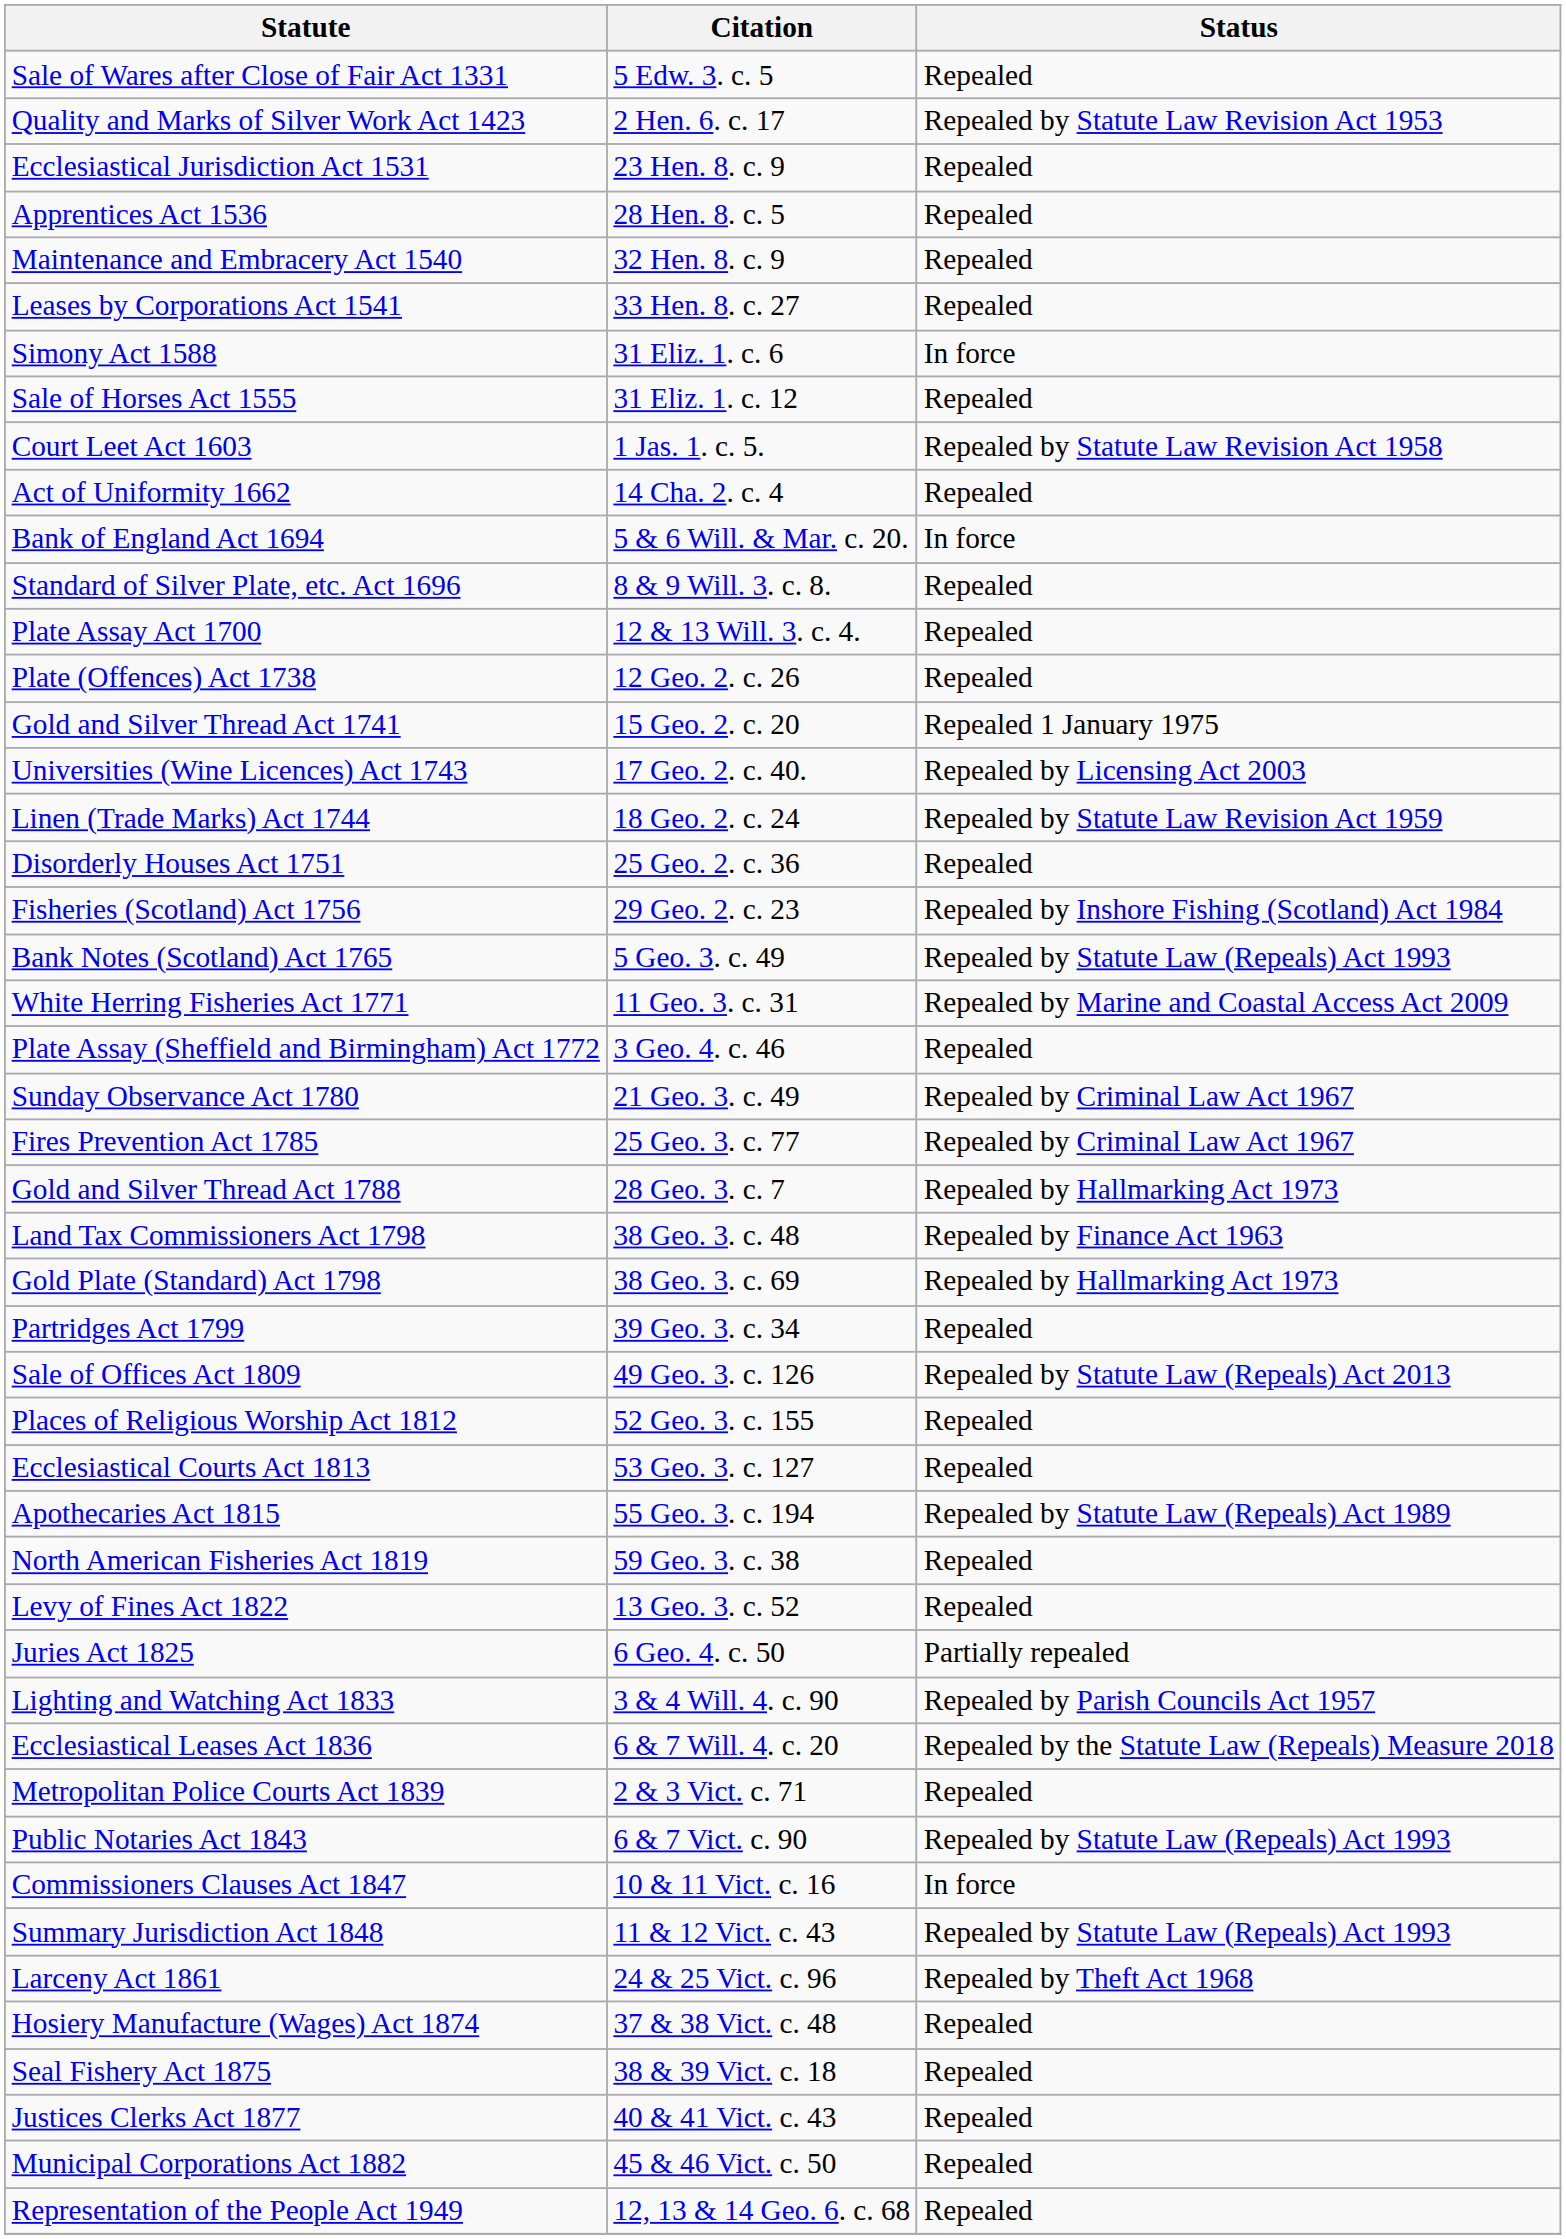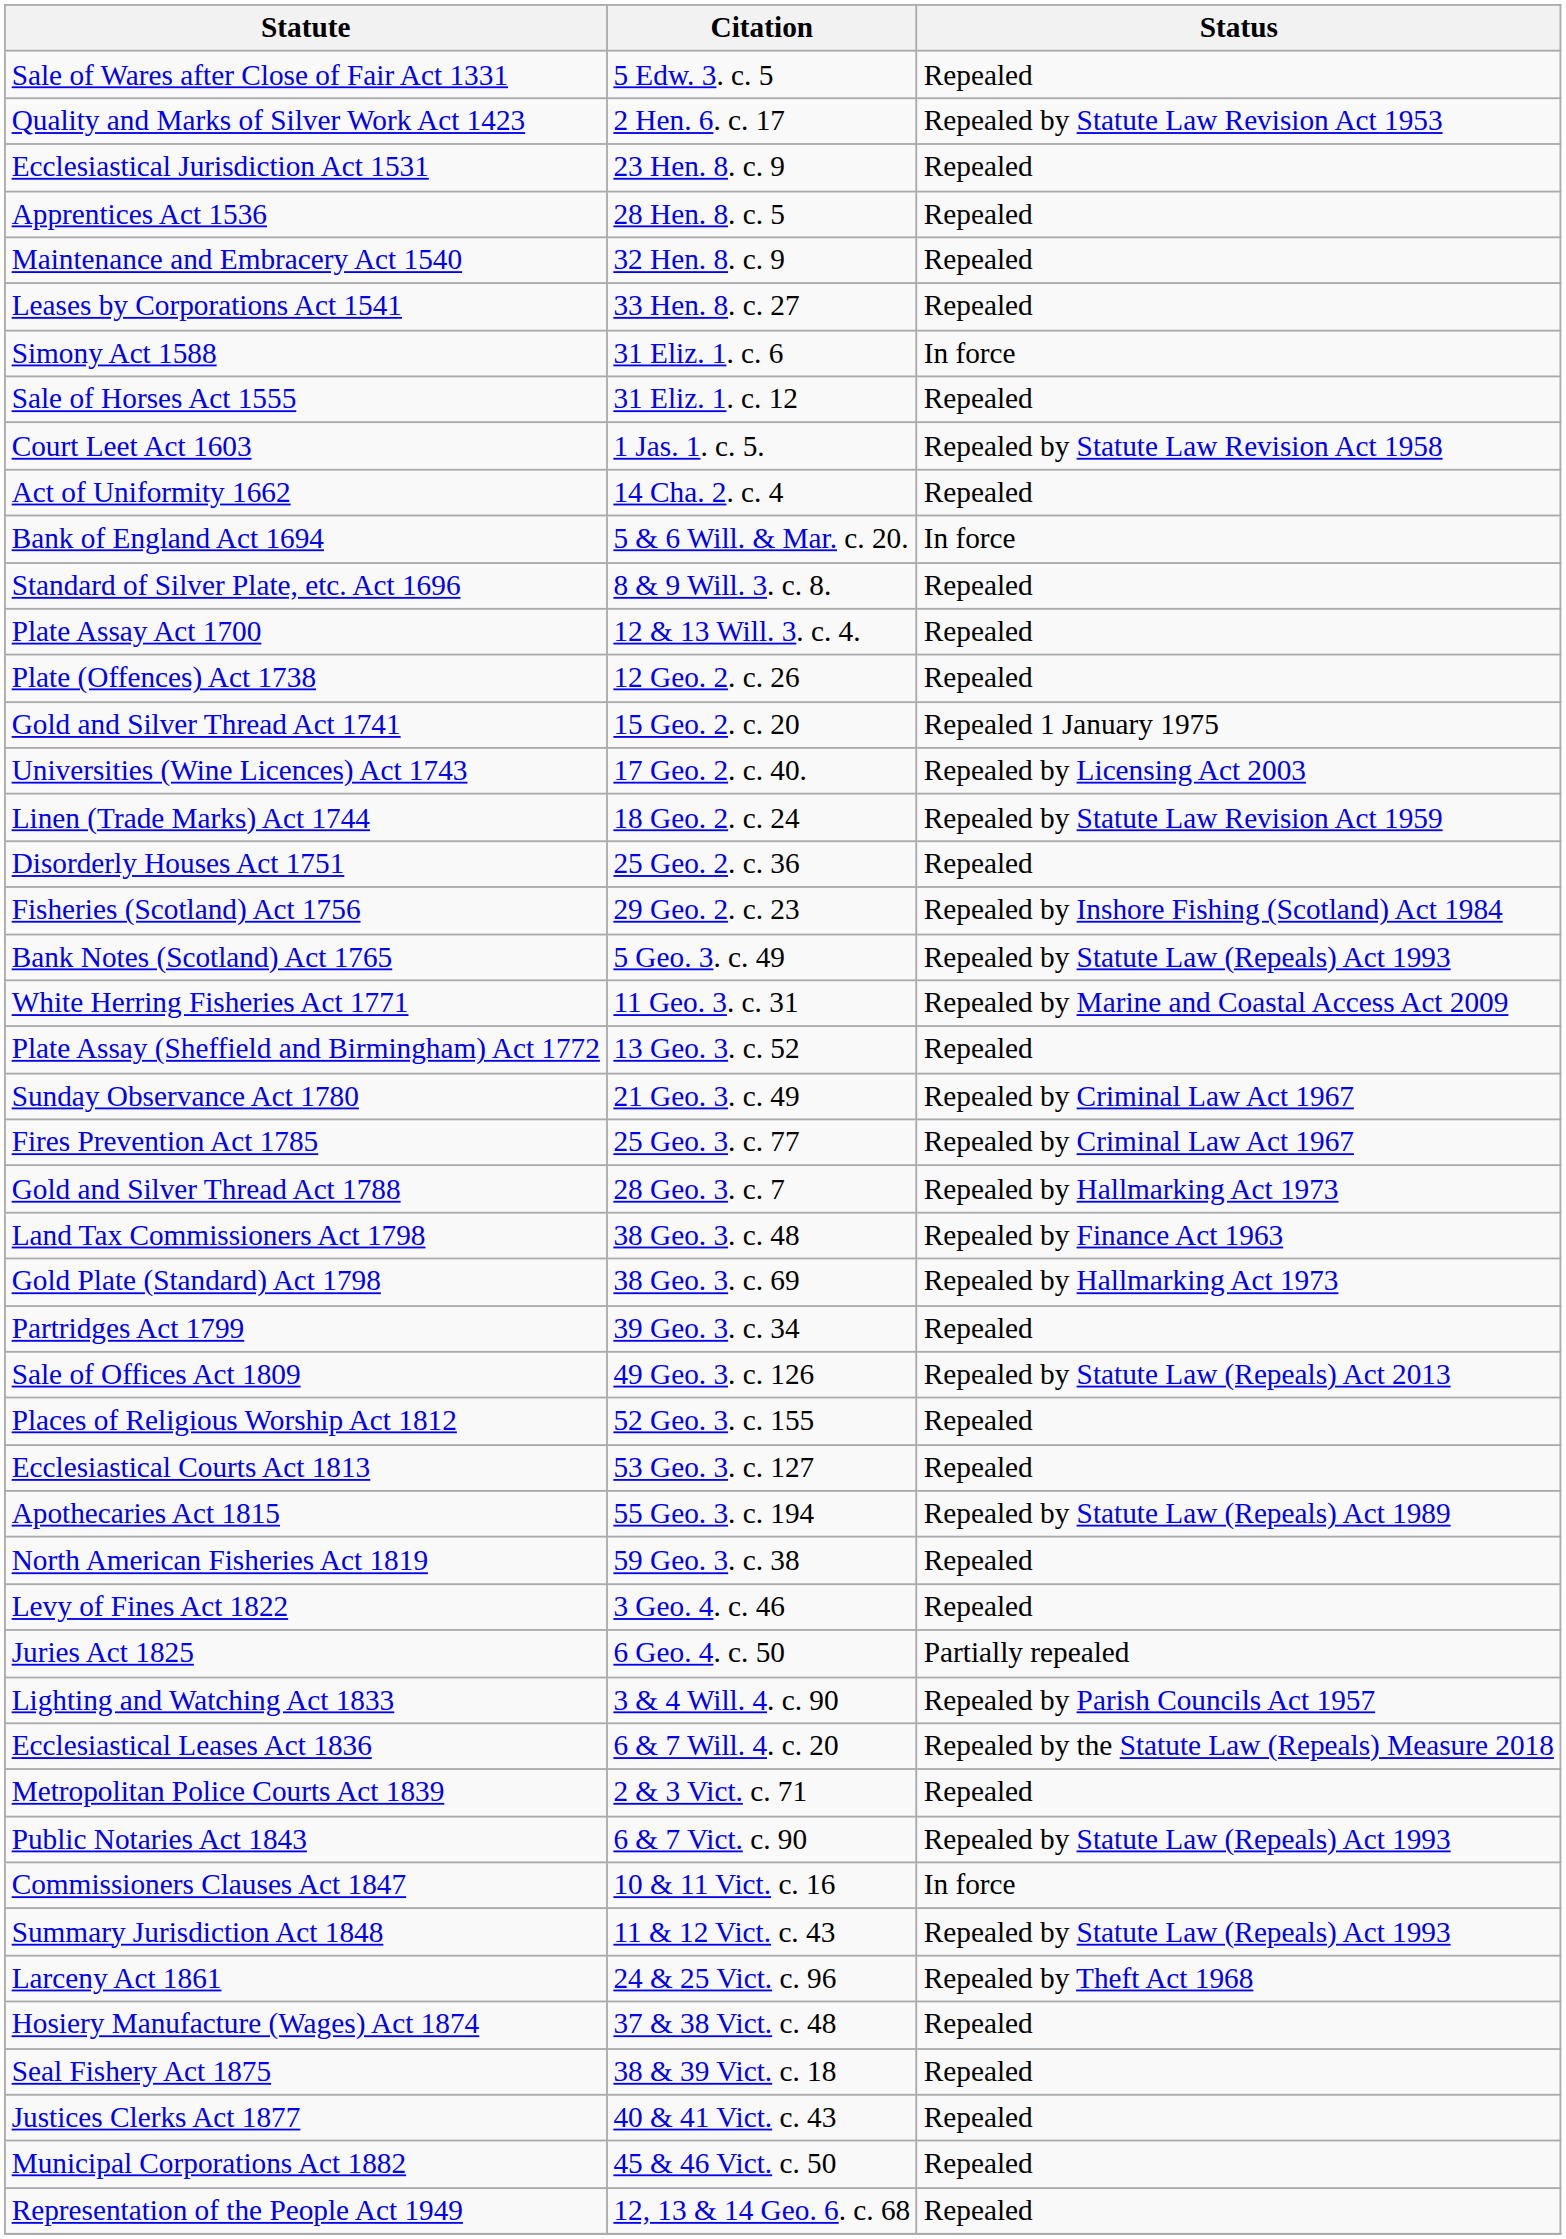 <table class="wikitable">
 <tr>
 <th>Statute</th>
 <th>Citation</th>
 <th>Status</th>
 </tr>
 <tr>
 <td><a href='#'>Sale of Wares after Close of Fair Act 1331</a></td>
 <td><a href='#'>5 Edw. 3</a>. c. 5</td>
 <td>Repealed</td>
 </tr>
 <tr>
 <td><a href='#'>Quality and Marks of Silver Work Act 1423</a></td>
 <td><a href='#'>2 Hen. 6</a>. c. 17</td>
 <td>Repealed by <a href='#'>Statute Law Revision Act 1953</a></td>
 </tr>
 <tr>
 <td><a href='#'>Ecclesiastical Jurisdiction Act 1531</a></td>
 <td><a href='#'>23 Hen. 8</a>. c. 9</td>
 <td>Repealed</td>
 </tr>
 <tr>
 <td><a href='#'>Apprentices Act 1536</a></td>
 <td><a href='#'>28 Hen. 8</a>. c. 5</td>
 <td>Repealed</td>
 </tr>
 <tr>
 <td><a href='#'>Maintenance and Embracery Act 1540</a></td>
 <td><a href='#'>32 Hen. 8</a>. c. 9</td>
 <td>Repealed</td>
 </tr>
 <tr>
 <td><a href='#'>Leases by Corporations Act 1541</a></td>
 <td><a href='#'>33 Hen. 8</a>. c. 27</td>
 <td>Repealed</td>
 </tr>
 <tr>
 <td><a href='#'>Simony Act 1588</a></td>
 <td><a href='#'>31 Eliz. 1</a>. c. 6</td>
 <td>In force</td>
 </tr>
 <tr>
 <td><a href='#'>Sale of Horses Act 1555</a></td>
 <td><a href='#'>31 Eliz. 1</a>. c. 12</td>
 <td>Repealed</td>
 </tr>
 <tr>
 <td><a href='#'>Court Leet Act 1603</a></td>
 <td><a href='#'>1 Jas. 1</a>. c. 5.</td>
 <td>Repealed by <a href='#'>Statute Law Revision Act 1958</a></td>
 </tr>
 <tr>
 <td><a href='#'>Act of Uniformity 1662</a></td>
 <td><a href='#'>14 Cha. 2</a>. c. 4</td>
 <td>Repealed</td>
 </tr>
 <tr>
 <td><a href='#'>Bank of England Act 1694</a></td>
 <td><a href='#'>5 & 6 Will. & Mar.</a> c. 20.</td>
 <td>In force</td>
 </tr>
 <tr>
 <td><a href='#'>Standard of Silver Plate, etc. Act 1696</a></td>
 <td><a href='#'>8 & 9 Will. 3</a>. c. 8.</td>
 <td>Repealed</td>
 </tr>
 <tr>
 <td><a href='#'>Plate Assay Act 1700</a></td>
 <td><a href='#'>12 & 13 Will. 3</a>. c. 4.</td>
 <td>Repealed</td>
 </tr>
 <tr>
 <td><a href='#'>Plate (Offences) Act 1738</a></td>
 <td><a href='#'>12 Geo. 2</a>. c. 26</td>
 <td>Repealed</td>
 </tr>
 <tr>
 <td><a href='#'>Gold and Silver Thread Act 1741</a></td>
 <td><a href='#'>15 Geo. 2</a>. c. 20</td>
 <td>Repealed 1 January 1975</td>
 </tr>
 <tr>
 <td><a href='#'>Universities (Wine Licences) Act 1743</a></td>
 <td><a href='#'>17 Geo. 2</a>. c. 40.</td>
 <td>Repealed by <a href='#'>Licensing Act 2003</a></td>
 </tr>
 <tr>
 <td><a href='#'>Linen (Trade Marks) Act 1744</a></td>
 <td><a href='#'>18 Geo. 2</a>. c. 24</td>
 <td>Repealed by <a href='#'>Statute Law Revision Act 1959</a></td>
 </tr>
 <tr>
 <td><a href='#'>Disorderly Houses Act 1751</a></td>
 <td><a href='#'>25 Geo. 2</a>. c. 36</td>
 <td>Repealed</td>
 </tr>
 <tr>
 <td><a href='#'>Fisheries (Scotland) Act 1756</a></td>
 <td><a href='#'>29 Geo. 2</a>. c. 23</td>
 <td>Repealed by <a href='#'>Inshore Fishing (Scotland) Act 1984</a></td>
 </tr>
 <tr>
 <td><a href='#'>Bank Notes (Scotland) Act 1765</a></td>
 <td><a href='#'>5 Geo. 3</a>. c. 49</td>
 <td>Repealed by <a href='#'>Statute Law (Repeals) Act 1993</a></td>
 </tr>
 <tr>
 <td><a href='#'>White Herring Fisheries Act 1771</a></td>
 <td><a href='#'>11 Geo. 3</a>. c. 31</td>
 <td>Repealed by <a href='#'>Marine and Coastal Access Act 2009</a></td>
 </tr>
 <tr>
 <td><a href='#'>Plate Assay (Sheffield and Birmingham) Act 1772</a></td>
-<td><a href='#'>3 Geo. 4</a>. c. 46</td>
+<td><a href='#'>13 Geo. 3</a>. c. 52</td>
 <td>Repealed</td>
 </tr>
 <tr>
 <td><a href='#'>Sunday Observance Act 1780</a></td>
 <td><a href='#'>21 Geo. 3</a>. c. 49</td>
 <td>Repealed by <a href='#'>Criminal Law Act 1967</a></td>
 </tr>
 <tr>
 <td><a href='#'>Fires Prevention Act 1785</a></td>
 <td><a href='#'>25 Geo. 3</a>. c. 77</td>
 <td>Repealed by <a href='#'>Criminal Law Act 1967</a></td>
 </tr>
 <tr>
 <td><a href='#'>Gold and Silver Thread Act 1788</a></td>
 <td><a href='#'>28 Geo. 3</a>. c. 7</td>
 <td>Repealed by <a href='#'>Hallmarking Act 1973</a></td>
 </tr>
 <tr>
 <td><a href='#'>Land Tax Commissioners Act 1798</a></td>
 <td><a href='#'>38 Geo. 3</a>. c. 48</td>
 <td>Repealed by <a href='#'>Finance Act 1963</a></td>
 </tr>
 <tr>
 <td><a href='#'>Gold Plate (Standard) Act 1798</a></td>
 <td><a href='#'>38 Geo. 3</a>. c. 69</td>
 <td>Repealed by <a href='#'>Hallmarking Act 1973</a></td>
 </tr>
 <tr>
 <td><a href='#'>Partridges Act 1799</a></td>
 <td><a href='#'>39 Geo. 3</a>. c. 34</td>
 <td>Repealed</td>
 </tr>
 <tr>
 <td><a href='#'>Sale of Offices Act 1809</a></td>
 <td><a href='#'>49 Geo. 3</a>. c. 126</td>
 <td>Repealed by <a href='#'>Statute Law (Repeals) Act 2013</a></td>
 </tr>
 <tr>
 <td><a href='#'>Places of Religious Worship Act 1812</a></td>
 <td><a href='#'>52 Geo. 3</a>. c. 155</td>
 <td>Repealed</td>
 </tr>
 <tr>
 <td><a href='#'>Ecclesiastical Courts Act 1813</a></td>
 <td><a href='#'>53 Geo. 3</a>. c. 127</td>
 <td>Repealed</td>
 </tr>
 <tr>
 <td><a href='#'>Apothecaries Act 1815</a></td>
 <td><a href='#'>55 Geo. 3</a>. c. 194</td>
 <td>Repealed by <a href='#'>Statute Law (Repeals) Act 1989</a></td>
 </tr>
 <tr>
 <td><a href='#'>North American Fisheries Act 1819</a></td>
 <td><a href='#'>59 Geo. 3</a>. c. 38</td>
 <td>Repealed</td>
 </tr>
 <tr>
 <td><a href='#'>Levy of Fines Act 1822</a></td>
-<td><a href='#'>13 Geo. 3</a>. c. 52</td>
+<td><a href='#'>3 Geo. 4</a>. c. 46</td>
 <td>Repealed</td>
 </tr>
 <tr>
 <td><a href='#'>Juries Act 1825</a></td>
 <td><a href='#'>6 Geo. 4</a>. c. 50</td>
 <td>Partially repealed</td>
 </tr>
 <tr>
 <td><a href='#'>Lighting and Watching Act 1833</a></td>
 <td><a href='#'>3 & 4 Will. 4</a>. c. 90</td>
 <td>Repealed by <a href='#'>Parish Councils Act 1957</a></td>
 </tr>
 <tr>
 <td><a href='#'>Ecclesiastical Leases Act 1836</a></td>
 <td><a href='#'>6 & 7 Will. 4</a>. c. 20</td>
 <td>Repealed by the <a href='#'>Statute Law (Repeals) Measure 2018</a></td>
 </tr>
 <tr>
 <td><a href='#'>Metropolitan Police Courts Act 1839</a></td>
 <td><a href='#'>2 & 3 Vict.</a> c. 71</td>
 <td>Repealed</td>
 </tr>
 <tr>
 <td><a href='#'>Public Notaries Act 1843</a></td>
 <td><a href='#'>6 & 7 Vict.</a> c. 90</td>
 <td>Repealed by <a href='#'>Statute Law (Repeals) Act 1993</a></td>
 </tr>
 <tr>
 <td><a href='#'>Commissioners Clauses Act 1847</a></td>
 <td><a href='#'>10 & 11 Vict.</a> c. 16</td>
 <td>In force</td>
 </tr>
 <tr>
 <td><a href='#'>Summary Jurisdiction Act 1848</a></td>
 <td><a href='#'>11 & 12 Vict.</a> c. 43</td>
 <td>Repealed by <a href='#'>Statute Law (Repeals) Act 1993</a></td>
 </tr>
 <tr>
 <td><a href='#'>Larceny Act 1861</a></td>
 <td><a href='#'>24 & 25 Vict.</a> c. 96</td>
 <td>Repealed by <a href='#'>Theft Act 1968</a></td>
 </tr>
 <tr>
 <td><a href='#'>Hosiery Manufacture (Wages) Act 1874</a></td>
 <td><a href='#'>37 & 38 Vict.</a> c. 48</td>
 <td>Repealed</td>
 </tr>
 <tr>
 <td><a href='#'>Seal Fishery Act 1875</a></td>
 <td><a href='#'>38 & 39 Vict.</a> c. 18</td>
 <td>Repealed</td>
 </tr>
 <tr>
 <td><a href='#'>Justices Clerks Act 1877</a></td>
 <td><a href='#'>40 & 41 Vict.</a> c. 43</td>
 <td>Repealed</td>
 </tr>
 <tr>
 <td><a href='#'>Municipal Corporations Act 1882</a></td>
 <td><a href='#'>45 & 46 Vict.</a> c. 50</td>
 <td>Repealed</td>
 </tr>
 <tr>
 <td><a href='#'>Representation of the People Act 1949</a></td>
 <td><a href='#'>12, 13 & 14 Geo. 6</a>. c. 68</td>
 <td>Repealed</td>
 </tr>
 <tr>
 </tr>
 </table>
